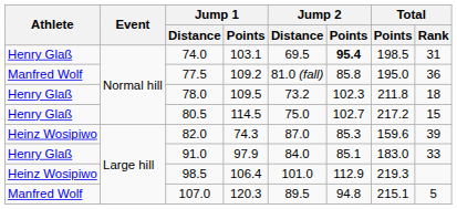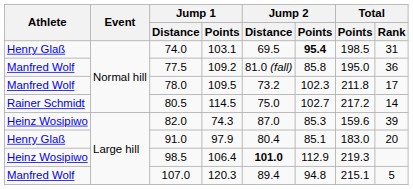 <table class="wikitable" style="font-size:90%">
 <tr>
 <th rowspan="2">Athlete</th>
 <th rowspan="2">Event</th>
 <th colspan="2">Jump 1</th>
 <th colspan="2">Jump 2</th>
 <th colspan="2">Total</th>
 </tr>
 <tr>
 <th>Distance</th>
 <th>Points</th>
 <th>Distance</th>
 <th>Points</th>
 <th>Points</th>
 <th>Rank</th>
 </tr>
 <tr>
 <td><a href='#'>Henry Glaß</a></td>
 <td rowspan="4">Normal hill</td>
 <td align="center">74.0</td>
 <td align="center">103.1</td>
 <td align="center">69.5</td>
 <td align="center"><strong>95.4</strong></td>
 <td align="center">198.5</td>
 <td align="center">31</td>
 </tr>
 <tr>
 <td><a href='#'>Manfred Wolf</a></td>
 <td align="center">77.5</td>
 <td align="center">109.2</td>
 <td align="center">81.0 <em>(fall)</em></td>
 <td align="center">85.8</td>
 <td align="center">195.0</td>
 <td align="center">36</td>
 </tr>
 <tr>
-<td><a href='#'>Henry Glaß</a></td>
+<td><a href='#'>Manfred Wolf</a></td>
 <td align="center">78.0</td>
 <td align="center">109.5</td>
 <td align="center">73.2</td>
 <td align="center">102.3</td>
 <td align="center">211.8</td>
-<td align="center">18</td>
+<td align="center">17</td>
 </tr>
 <tr>
-<td><a href='#'>Henry Glaß</a></td>
+<td><a href='#'>Rainer Schmidt</a></td>
 <td align="center">80.5</td>
 <td align="center">114.5</td>
 <td align="center">75.0</td>
 <td align="center">102.7</td>
 <td align="center">217.2</td>
-<td align="center">15</td>
+<td align="center">14</td>
 </tr>
 <tr>
 <td><a href='#'>Heinz Wosipiwo</a></td>
 <td rowspan="4">Large hill</td>
 <td align="center">82.0</td>
 <td align="center">74.3</td>
 <td align="center">87.0</td>
 <td align="center">85.3</td>
 <td align="center">159.6</td>
 <td align="center">39</td>
 </tr>
 <tr>
 <td><a href='#'>Henry Glaß</a></td>
 <td align="center">91.0</td>
 <td align="center">97.9</td>
-<td align="center">84.0</td>
+<td align="center">80.4</td>
 <td align="center">85.1</td>
 <td align="center">183.0</td>
-<td align="center">33</td>
+<td align="center">20</td>
 </tr>
 <tr>
 <td><a href='#'>Heinz Wosipiwo</a></td>
 <td align="center">98.5</td>
 <td align="center">106.4</td>
-<td align="center">101.0</td>
+<td align="center"><strong>101.0</strong></td>
 <td align="center">112.9</td>
 <td align="center">219.3</td>
 <td align="center"></td>
 </tr>
 <tr>
 <td><a href='#'>Manfred Wolf</a></td>
 <td align="center">107.0</td>
 <td align="center">120.3</td>
-<td align="center">89.5</td>
+<td align="center">89.4</td>
 <td align="center">94.8</td>
 <td align="center">215.1</td>
 <td align="center">5</td>
 </tr>
 </table>
